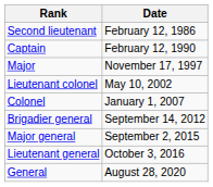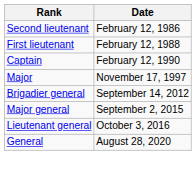 <table class="wikitable">
 <tr>
 <th>Rank</th>
 <th>Date</th>
 </tr>
 <tr>
 <td> <a href='#'>Second lieutenant</a></td>
 <td>February 12, 1986</td>
 </tr>
 <tr>
+<td> <a href='#'>First lieutenant</a></td>
+<td>February 12, 1988</td>
+</tr>
+<tr>
 <td> <a href='#'>Captain</a></td>
 <td>February 12, 1990</td>
 </tr>
 <tr>
 <td> <a href='#'>Major</a></td>
 <td>November 17, 1997</td>
-</tr>
-<tr>
-<td> <a href='#'>Lieutenant colonel</a></td>
-<td>May 10, 2002</td>
-</tr>
-<tr>
-<td> <a href='#'>Colonel</a></td>
-<td>January 1, 2007</td>
 </tr>
 <tr>
 <td> <a href='#'>Brigadier general</a></td>
 <td>September 14, 2012</td>
 </tr>
 <tr>
 <td> <a href='#'>Major general</a></td>
 <td>September 2, 2015</td>
 </tr>
 <tr>
 <td> <a href='#'>Lieutenant general</a></td>
 <td>October 3, 2016</td>
 </tr>
 <tr>
 <td> <a href='#'>General</a></td>
 <td>August 28, 2020</td>
 </tr>
 </table>
